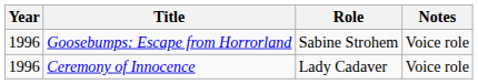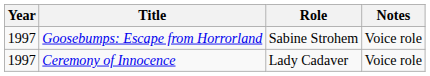 <table class="wikitable sortable">
 <tr>
 <th>Year</th>
 <th>Title</th>
 <th>Role</th>
 <th>Notes</th>
 </tr>
 <tr>
-<td>1996</td>
+<td>1997</td>
 <td><em><a href='#'>Goosebumps: Escape from Horrorland</a></em></td>
 <td>Sabine Strohem</td>
 <td>Voice role</td>
 </tr>
 <tr>
-<td>1996</td>
+<td>1997</td>
 <td><em><a href='#'>Ceremony of Innocence</a></em></td>
 <td>Lady Cadaver</td>
 <td>Voice role</td>
 </tr>
 </table>
